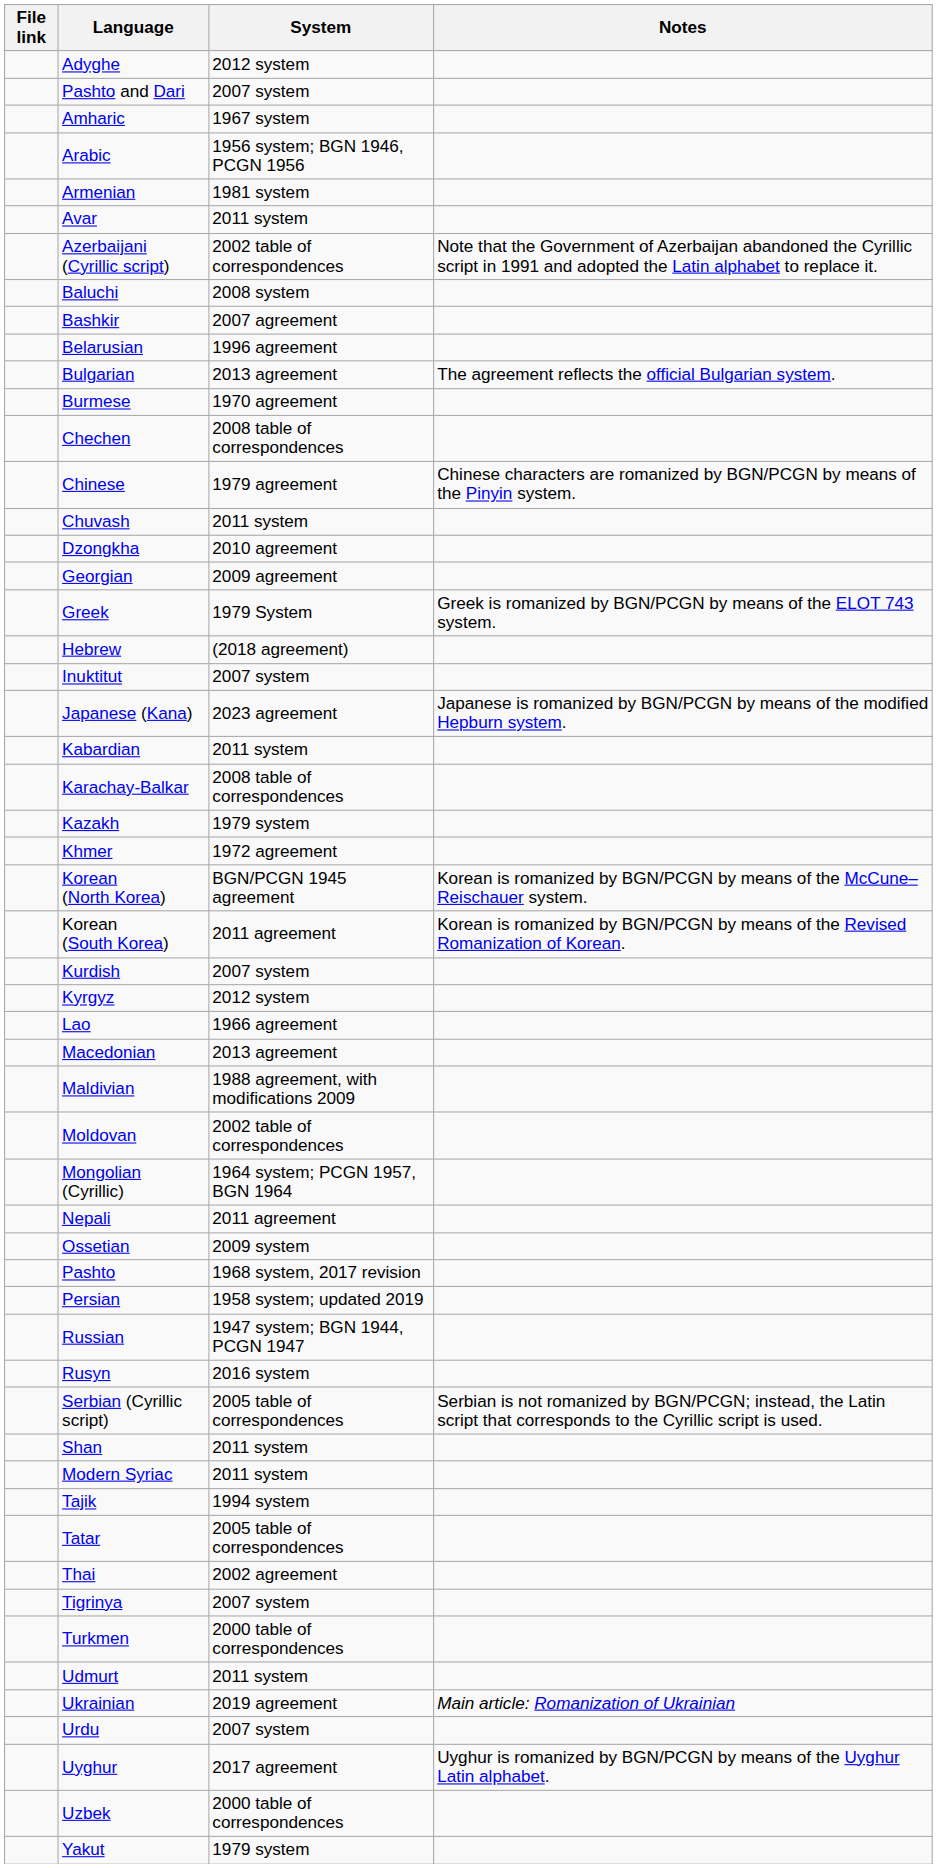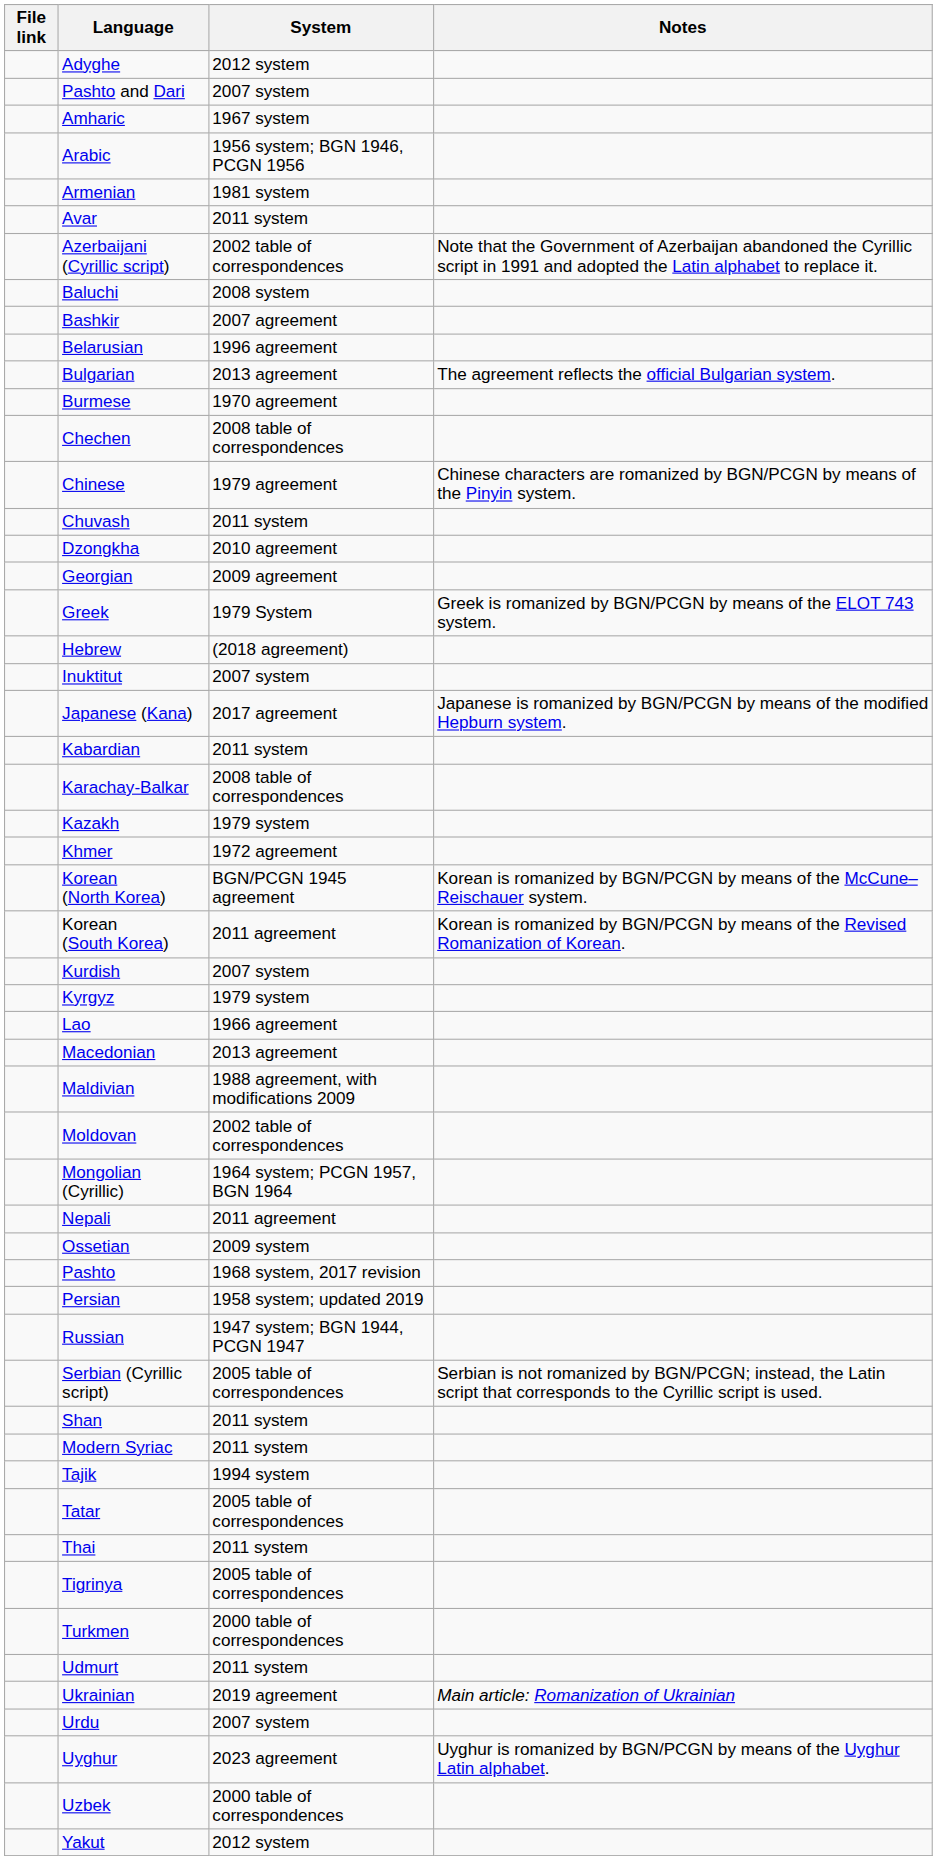 <table class="wikitable sortable">
 <tr>
 <th class="unsortable">File link</th>
 <th>Language</th>
 <th>System</th>
 <th class="unsortable">Notes</th>
 </tr>
 <tr>
 <td></td>
 <td><a href='#'>Adyghe</a></td>
 <td>2012 system</td>
 <td></td>
 </tr>
 <tr>
 <td></td>
 <td><a href='#'>Pashto</a> and <a href='#'>Dari</a></td>
 <td>2007 system</td>
 <td></td>
 </tr>
 <tr>
 <td></td>
 <td><a href='#'>Amharic</a></td>
 <td>1967 system</td>
 <td></td>
 </tr>
 <tr>
 <td></td>
 <td><a href='#'>Arabic</a></td>
 <td>1956 system; BGN 1946, PCGN 1956</td>
 <td></td>
 </tr>
 <tr>
 <td></td>
 <td><a href='#'>Armenian</a></td>
 <td>1981 system</td>
 <td></td>
 </tr>
 <tr>
 <td></td>
 <td><a href='#'>Avar</a></td>
 <td>2011 system</td>
 <td></td>
 </tr>
 <tr>
 <td></td>
 <td><a href='#'>Azerbaijani</a> (<a href='#'>Cyrillic script</a>)</td>
 <td>2002 table of correspondences</td>
 <td>Note that the Government of Azerbaijan abandoned the Cyrillic script in 1991 and adopted the <a href='#'>Latin alphabet</a> to replace it.</td>
 </tr>
 <tr>
 <td></td>
 <td><a href='#'>Baluchi</a></td>
 <td>2008 system</td>
 <td></td>
 </tr>
 <tr>
 <td></td>
 <td><a href='#'>Bashkir</a></td>
 <td>2007 agreement</td>
 <td></td>
 </tr>
 <tr>
 <td></td>
 <td><a href='#'>Belarusian</a></td>
 <td>1996 agreement</td>
 <td></td>
 </tr>
 <tr>
 <td></td>
 <td><a href='#'>Bulgarian</a></td>
 <td>2013 agreement</td>
 <td>The agreement reflects the <a href='#'>official Bulgarian system</a>.</td>
 </tr>
 <tr>
 <td></td>
 <td><a href='#'>Burmese</a></td>
 <td>1970 agreement</td>
 <td></td>
 </tr>
 <tr>
 <td></td>
 <td><a href='#'>Chechen</a></td>
 <td>2008 table of correspondences</td>
 <td></td>
 </tr>
 <tr>
 <td></td>
 <td><a href='#'>Chinese</a></td>
 <td>1979 agreement</td>
 <td>Chinese characters are romanized by BGN/PCGN by means of the <a href='#'>Pinyin</a> system.</td>
 </tr>
 <tr>
 <td></td>
 <td><a href='#'>Chuvash</a></td>
 <td>2011 system</td>
 <td></td>
 </tr>
 <tr>
 <td></td>
 <td><a href='#'>Dzongkha</a></td>
 <td>2010 agreement</td>
 <td></td>
 </tr>
 <tr>
 <td></td>
 <td><a href='#'>Georgian</a></td>
 <td>2009 agreement</td>
 <td></td>
 </tr>
 <tr>
 <td></td>
 <td><a href='#'>Greek</a></td>
 <td>1979 System</td>
 <td>Greek is romanized by BGN/PCGN by means of the <a href='#'>ELOT 743</a> system.</td>
 </tr>
 <tr>
 <td></td>
 <td><a href='#'>Hebrew</a></td>
 <td>(2018 agreement)</td>
 <td></td>
 </tr>
 <tr>
 <td></td>
 <td><a href='#'>Inuktitut</a></td>
 <td>2007 system</td>
 <td></td>
 </tr>
 <tr>
 <td></td>
 <td><a href='#'>Japanese</a> (<a href='#'>Kana</a>)</td>
-<td>2023 agreement</td>
+<td>2017 agreement</td>
 <td>Japanese is romanized by BGN/PCGN by means of the modified <a href='#'>Hepburn system</a>.</td>
 </tr>
 <tr>
 <td></td>
 <td><a href='#'>Kabardian</a></td>
 <td>2011 system</td>
 <td></td>
 </tr>
 <tr>
 <td></td>
 <td><a href='#'>Karachay-Balkar</a></td>
 <td>2008 table of correspondences</td>
 <td></td>
 </tr>
 <tr>
 <td></td>
 <td><a href='#'>Kazakh</a></td>
 <td>1979 system</td>
 <td></td>
 </tr>
 <tr>
 <td></td>
 <td><a href='#'>Khmer</a></td>
 <td>1972 agreement</td>
 <td></td>
 </tr>
 <tr>
 <td></td>
 <td><a href='#'>Korean</a><br>(<a href='#'>North Korea</a>)</td>
 <td>BGN/PCGN 1945 agreement</td>
 <td>Korean is romanized by BGN/PCGN by means of the <a href='#'>McCune–Reischauer</a> system.</td>
 </tr>
 <tr>
 <td></td>
 <td>Korean<br>(<a href='#'>South Korea</a>)</td>
 <td>2011 agreement</td>
 <td>Korean is romanized by BGN/PCGN  by means of the <a href='#'>Revised Romanization of Korean</a>.</td>
 </tr>
 <tr>
 <td></td>
 <td><a href='#'>Kurdish</a></td>
 <td>2007 system</td>
 <td></td>
 </tr>
 <tr>
 <td></td>
 <td><a href='#'>Kyrgyz</a></td>
-<td>2012 system</td>
+<td>1979 system</td>
 <td></td>
 </tr>
 <tr>
 <td></td>
 <td><a href='#'>Lao</a></td>
 <td>1966 agreement</td>
 <td></td>
 </tr>
 <tr>
 <td></td>
 <td><a href='#'>Macedonian</a></td>
 <td>2013 agreement</td>
 <td></td>
 </tr>
 <tr>
 <td></td>
 <td><a href='#'>Maldivian</a></td>
 <td>1988 agreement, with modifications 2009</td>
 <td></td>
 </tr>
 <tr>
 <td></td>
 <td><a href='#'>Moldovan</a></td>
 <td>2002 table of correspondences</td>
 <td></td>
 </tr>
 <tr>
 <td></td>
 <td><a href='#'>Mongolian</a> (Cyrillic)</td>
 <td>1964 system; PCGN 1957, BGN 1964</td>
 <td></td>
 </tr>
 <tr>
 <td></td>
 <td><a href='#'>Nepali</a></td>
 <td>2011 agreement</td>
 <td></td>
 </tr>
 <tr>
 <td></td>
 <td><a href='#'>Ossetian</a></td>
 <td>2009 system</td>
 <td></td>
 </tr>
 <tr>
 <td></td>
 <td><a href='#'>Pashto</a></td>
 <td>1968 system, 2017 revision</td>
 <td></td>
 </tr>
 <tr>
 <td></td>
 <td><a href='#'>Persian</a></td>
 <td>1958 system; updated 2019</td>
 <td></td>
 </tr>
 <tr>
 <td></td>
 <td><a href='#'>Russian</a></td>
 <td>1947 system; BGN 1944, PCGN 1947</td>
 <td></td>
 </tr>
 <tr>
 <td></td>
-<td><a href='#'>Rusyn</a></td>
-<td>2016 system</td>
-<td></td>
-</tr>
-<tr>
-<td></td>
 <td><a href='#'>Serbian</a> (Cyrillic script)</td>
 <td>2005 table of correspondences</td>
 <td>Serbian is not romanized by BGN/PCGN; instead, the Latin script that corresponds to the Cyrillic script is used.</td>
 </tr>
 <tr>
 <td></td>
 <td><a href='#'>Shan</a></td>
 <td>2011 system</td>
 <td></td>
 </tr>
 <tr>
 <td></td>
 <td><a href='#'>Modern Syriac</a></td>
 <td>2011 system</td>
 <td></td>
 </tr>
 <tr>
 <td></td>
 <td><a href='#'>Tajik</a></td>
 <td>1994 system</td>
 <td></td>
 </tr>
 <tr>
 <td></td>
 <td><a href='#'>Tatar</a></td>
 <td>2005 table of correspondences</td>
 <td></td>
 </tr>
 <tr>
 <td></td>
 <td><a href='#'>Thai</a></td>
-<td>2002 agreement</td>
+<td>2011 system</td>
 <td></td>
 </tr>
 <tr>
 <td></td>
 <td><a href='#'>Tigrinya</a></td>
-<td>2007 system</td>
+<td>2005 table of correspondences</td>
 <td></td>
 </tr>
 <tr>
 <td></td>
 <td><a href='#'>Turkmen</a></td>
 <td>2000 table of correspondences</td>
 <td></td>
 </tr>
 <tr>
 <td></td>
 <td><a href='#'>Udmurt</a></td>
 <td>2011 system</td>
 <td></td>
 </tr>
 <tr>
 <td></td>
 <td><a href='#'>Ukrainian</a></td>
 <td>2019 agreement</td>
 <td><em>Main article: <a href='#'>Romanization of Ukrainian</a></em></td>
 </tr>
 <tr>
 <td></td>
 <td><a href='#'>Urdu</a></td>
 <td>2007 system</td>
 <td></td>
 </tr>
 <tr>
 <td></td>
 <td><a href='#'>Uyghur</a></td>
-<td>2017 agreement</td>
+<td>2023 agreement</td>
 <td>Uyghur is romanized by BGN/PCGN by means of the <a href='#'>Uyghur Latin alphabet</a>.</td>
 </tr>
 <tr>
 <td></td>
 <td><a href='#'>Uzbek</a></td>
 <td>2000 table of correspondences</td>
 <td></td>
 </tr>
 <tr>
 <td></td>
 <td><a href='#'>Yakut</a></td>
-<td>1979 system</td>
+<td>2012 system</td>
 <td></td>
 </tr>
 </table>
